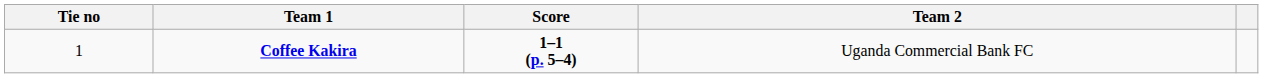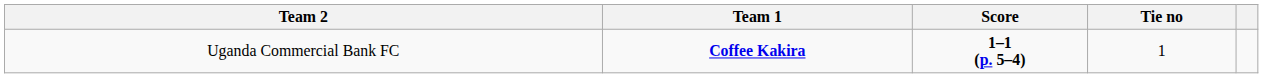 <table class="wikitable" style="text-align:center; width:80%; font-size:100%">
 <tr>
-<th style= width="80px">Tie no</th>
+<th style= width="300px">Team 2</th>
 <th style= width="300px">Team 1</th>
 <th style= width="80px">Score</th>
-<th style= width="300px">Team 2</th>
+<th style= width="80px">Tie no</th>
 <th style= width="300px"></th>
 </tr>
 <tr>
-<td>1</td>
+<td>Uganda Commercial Bank FC</td>
 <td><strong><a href='#'>Coffee Kakira</a></strong></td>
 <td><strong>1–1<br> (<a href='#'>p.</a> 5–4)</strong></td>
-<td>Uganda Commercial Bank FC</td>
+<td>1</td>
 <td></td>
 </tr>
 </table>
